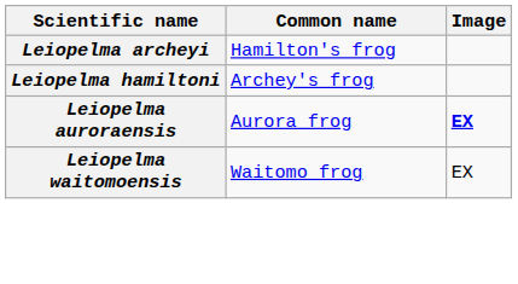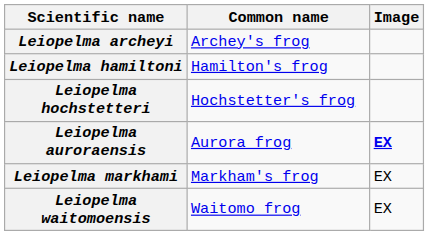 <table class="wikitable sortable plainrowheaders">
 <tr>
 <th scope="col" width=150px>Scientific name</th>
 <th scope="col" width=150px>Common name</th>
 <th scope="col" class="unsortable">Image</th>
 </tr>
 <tr>
 <th scope="col"><em>Leiopelma archeyi</em></th>
+<td><a href='#'>Archey's frog</a></td>
+<td></td>
+</tr>
+<tr>
+<th scope="col"><em>Leiopelma hamiltoni</em></th>
 <td><a href='#'>Hamilton's frog</a></td>
 <td></td>
 </tr>
 <tr>
-<th scope="col"><em>Leiopelma hamiltoni</em></th>
-<td><a href='#'>Archey's frog</a></td>
+<th scope="col"><em>Leiopelma hochstetteri</em></th>
+<td><a href='#'>Hochstetter's frog</a></td>
 <td></td>
 </tr>
 <tr>
 <th scope="col"><em>Leiopelma auroraensis</em></th>
 <td><a href='#'>Aurora frog</a></td>
 <td><strong><a href='#'>EX</a></strong></td>
 </tr>
 <tr>
+<th scope="col"><em>Leiopelma markhami</em></th>
+<td><a href='#'>Markham's frog</a></td>
+<td>EX</td>
+</tr>
+<tr>
 <th scope="col"><em>Leiopelma waitomoensis</em></th>
 <td><a href='#'>Waitomo frog</a></td>
 <td>EX</td>
 </tr>
 </table>
